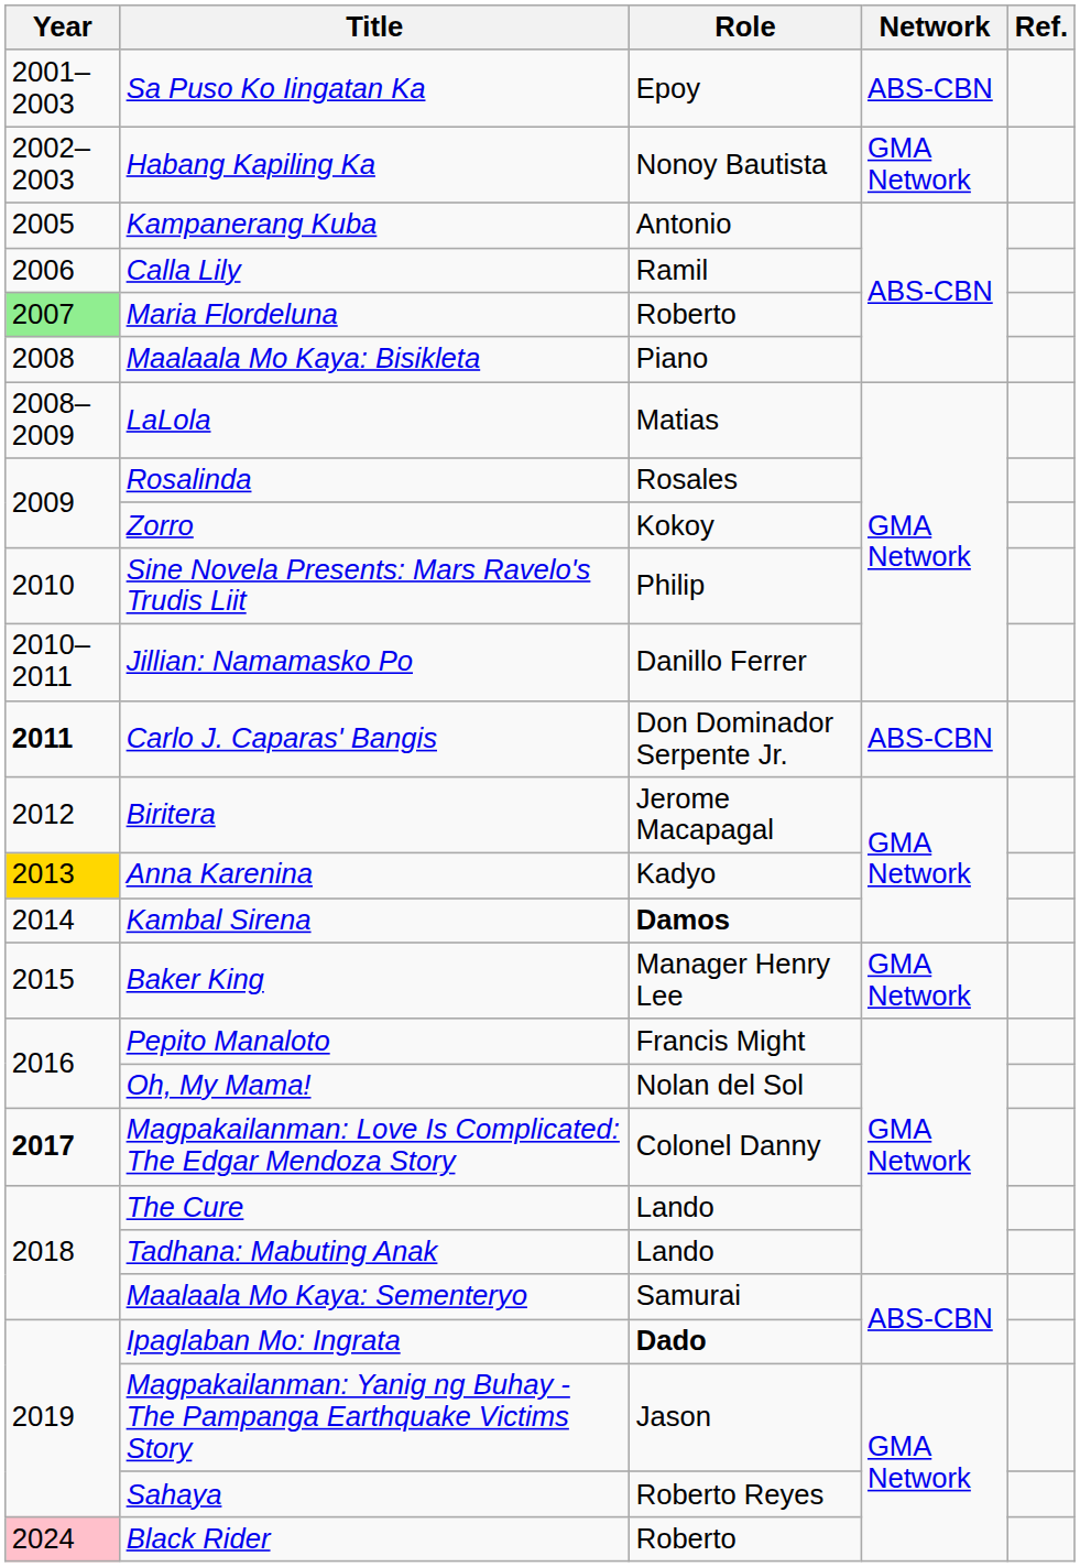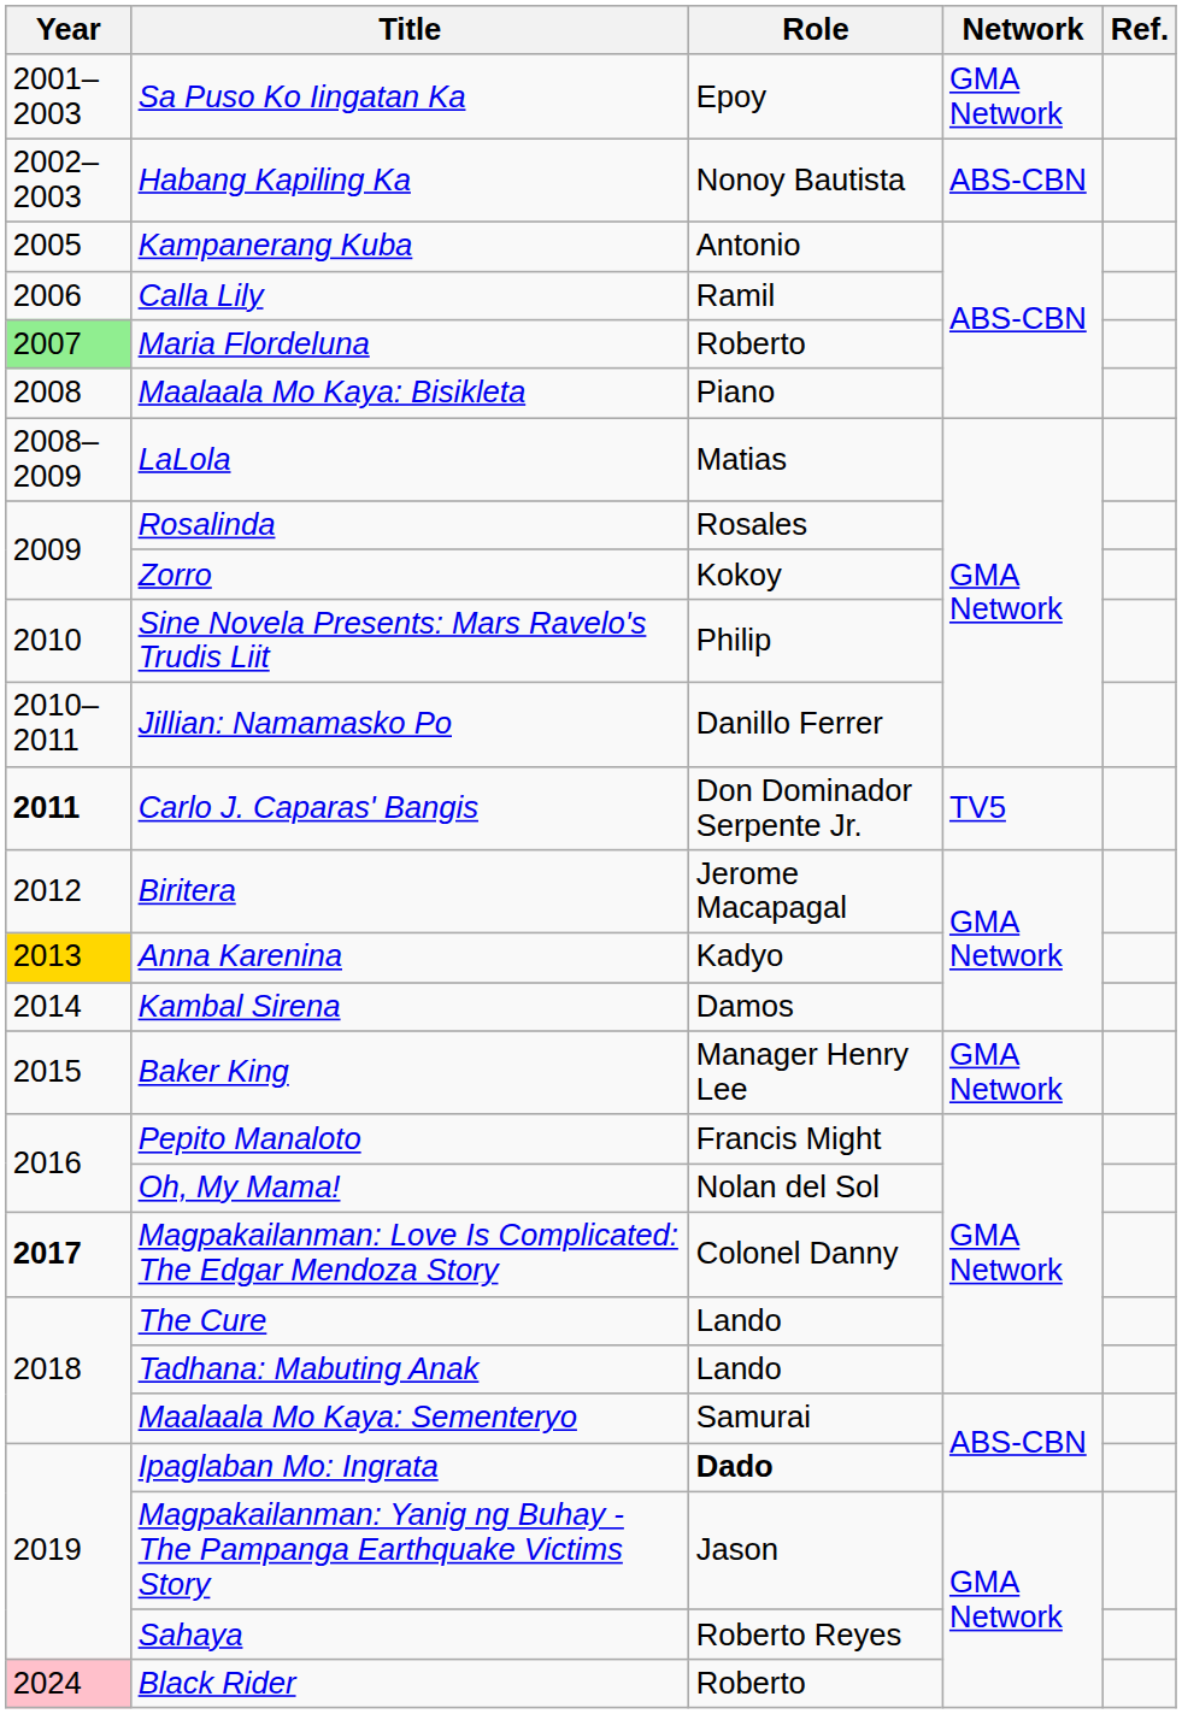 <table class="wikitable sortable" style="font-size: 100%;">
 <tr>
 <th>Year</th>
 <th>Title</th>
 <th>Role</th>
 <th>Network</th>
 <th>Ref.</th>
 </tr>
 <tr>
 <td>2001–2003</td>
 <td><em><a href='#'>Sa Puso Ko Iingatan Ka</a></em></td>
 <td>Epoy</td>
-<td><a href='#'>ABS-CBN</a></td>
+<td><a href='#'>GMA Network</a></td>
 <td></td>
 </tr>
 <tr>
 <td>2002–2003</td>
 <td><em><a href='#'>Habang Kapiling Ka</a></em></td>
 <td>Nonoy Bautista</td>
-<td><a href='#'>GMA Network</a></td>
+<td><a href='#'>ABS-CBN</a></td>
 <td></td>
 </tr>
 <tr>
 <td>2005</td>
 <td><em><a href='#'>Kampanerang Kuba</a></em></td>
 <td>Antonio</td>
 <td rowspan="4"><a href='#'>ABS-CBN</a></td>
 <td></td>
 </tr>
 <tr>
 <td>2006</td>
 <td><em><a href='#'>Calla Lily</a></em></td>
 <td>Ramil</td>
 <td></td>
 </tr>
 <tr>
 <td style="background: lightgreen;">2007</td>
 <td><em><a href='#'>Maria Flordeluna</a></em></td>
 <td>Roberto</td>
 <td></td>
 </tr>
 <tr>
 <td>2008</td>
 <td><em><a href='#'>Maalaala Mo Kaya: Bisikleta</a></em></td>
 <td>Piano</td>
 <td></td>
 </tr>
 <tr>
 <td>2008–2009</td>
 <td><em><a href='#'>LaLola</a></em></td>
 <td>Matias</td>
 <td rowspan="5"><a href='#'>GMA Network</a></td>
 <td></td>
 </tr>
 <tr>
 <td rowspan="2">2009</td>
 <td><em><a href='#'>Rosalinda</a></em></td>
 <td>Rosales</td>
 <td></td>
 </tr>
 <tr>
 <td><em><a href='#'>Zorro</a></em></td>
 <td>Kokoy</td>
 <td></td>
 </tr>
 <tr>
 <td>2010</td>
 <td><em><a href='#'>Sine Novela Presents: Mars Ravelo's Trudis Liit</a></em></td>
 <td>Philip</td>
 <td></td>
 </tr>
 <tr>
 <td>2010–2011</td>
 <td><em><a href='#'>Jillian: Namamasko Po</a></em></td>
 <td>Danillo Ferrer</td>
 <td></td>
 </tr>
 <tr>
 <td><strong>2011</strong></td>
 <td><em><a href='#'>Carlo J. Caparas' Bangis</a></em></td>
 <td>Don Dominador Serpente Jr.</td>
-<td><a href='#'>ABS-CBN</a></td>
+<td><a href='#'>TV5</a></td>
 <td></td>
 </tr>
 <tr>
 <td>2012</td>
 <td><em><a href='#'>Biritera</a></em></td>
 <td>Jerome Macapagal</td>
 <td rowspan="3"><a href='#'>GMA Network</a></td>
 <td></td>
 </tr>
 <tr>
 <td style="background: gold;">2013</td>
 <td><em><a href='#'>Anna Karenina</a></em></td>
 <td>Kadyo</td>
 <td></td>
 </tr>
 <tr>
 <td>2014</td>
 <td><em><a href='#'>Kambal Sirena</a></em></td>
-<td><strong>Damos</strong></td>
+<td>Damos</td>
 <td></td>
 </tr>
 <tr>
 <td>2015</td>
 <td><em><a href='#'>Baker King</a></em></td>
 <td>Manager Henry Lee</td>
 <td><a href='#'>GMA Network</a></td>
 <td></td>
 </tr>
 <tr>
 <td rowspan="2">2016</td>
 <td><em><a href='#'>Pepito Manaloto</a></em></td>
 <td>Francis Might</td>
 <td rowspan="5"><a href='#'>GMA Network</a></td>
 <td></td>
 </tr>
 <tr>
 <td><em><a href='#'>Oh, My Mama!</a></em></td>
 <td>Nolan del Sol</td>
 <td></td>
 </tr>
 <tr>
 <td><strong>2017</strong></td>
 <td><em><a href='#'>Magpakailanman: Love Is Complicated: The Edgar Mendoza Story</a></em></td>
 <td>Colonel Danny</td>
 <td></td>
 </tr>
 <tr>
 <td rowspan="3">2018</td>
 <td><em><a href='#'>The Cure</a></em></td>
 <td>Lando</td>
 <td></td>
 </tr>
 <tr>
 <td><em><a href='#'>Tadhana: Mabuting Anak</a></em></td>
 <td>Lando</td>
 <td></td>
 </tr>
 <tr>
 <td><em><a href='#'>Maalaala Mo Kaya: Sementeryo</a></em></td>
 <td>Samurai</td>
 <td rowspan="2"><a href='#'>ABS-CBN</a></td>
 <td></td>
 </tr>
 <tr>
 <td rowspan="3">2019</td>
 <td><em><a href='#'>Ipaglaban Mo: Ingrata</a></em></td>
 <td><strong>Dado</strong></td>
 <td></td>
 </tr>
 <tr>
 <td><em><a href='#'>Magpakailanman: Yanig ng Buhay - The Pampanga Earthquake Victims Story</a></em></td>
 <td>Jason</td>
 <td rowspan="3"><a href='#'>GMA Network</a></td>
 <td></td>
 </tr>
 <tr>
 <td><em><a href='#'>Sahaya</a></em></td>
 <td>Roberto Reyes</td>
 <td></td>
 </tr>
 <tr>
 <td style="background: pink;">2024</td>
 <td><em><a href='#'>Black Rider</a></em></td>
 <td>Roberto</td>
 <td></td>
 </tr>
 </table>
